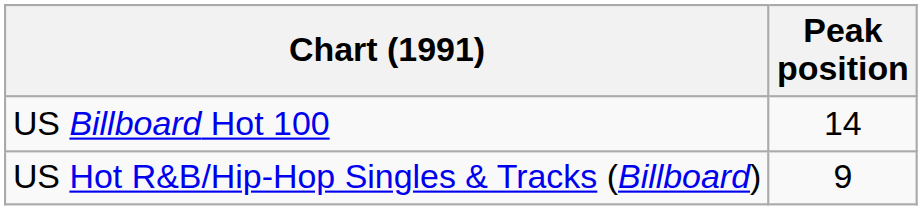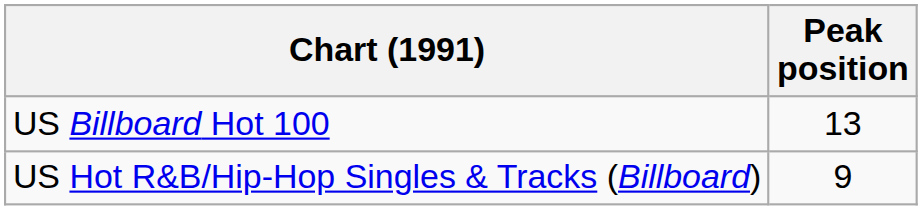 <table class="wikitable">
 <tr>
 <th>Chart (1991)</th>
 <th>Peak<br>position</th>
 </tr>
 <tr>
 <td>US <a href='#'><em>Billboard</em> Hot 100</a></td>
-<td align=center>14</td>
+<td align=center>13</td>
 </tr>
 <tr>
 <td>US <a href='#'>Hot R&B/Hip-Hop Singles & Tracks</a> (<em><a href='#'>Billboard</a></em>)</td>
 <td align=center>9</td>
 </tr>
 </table>
